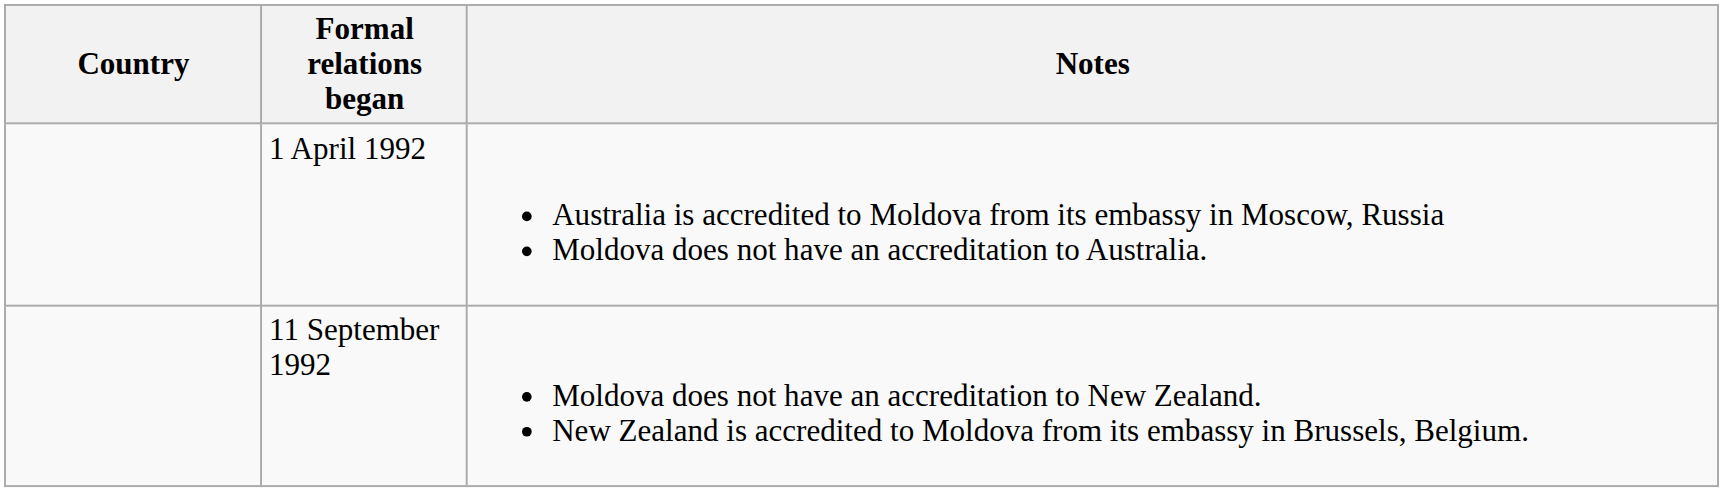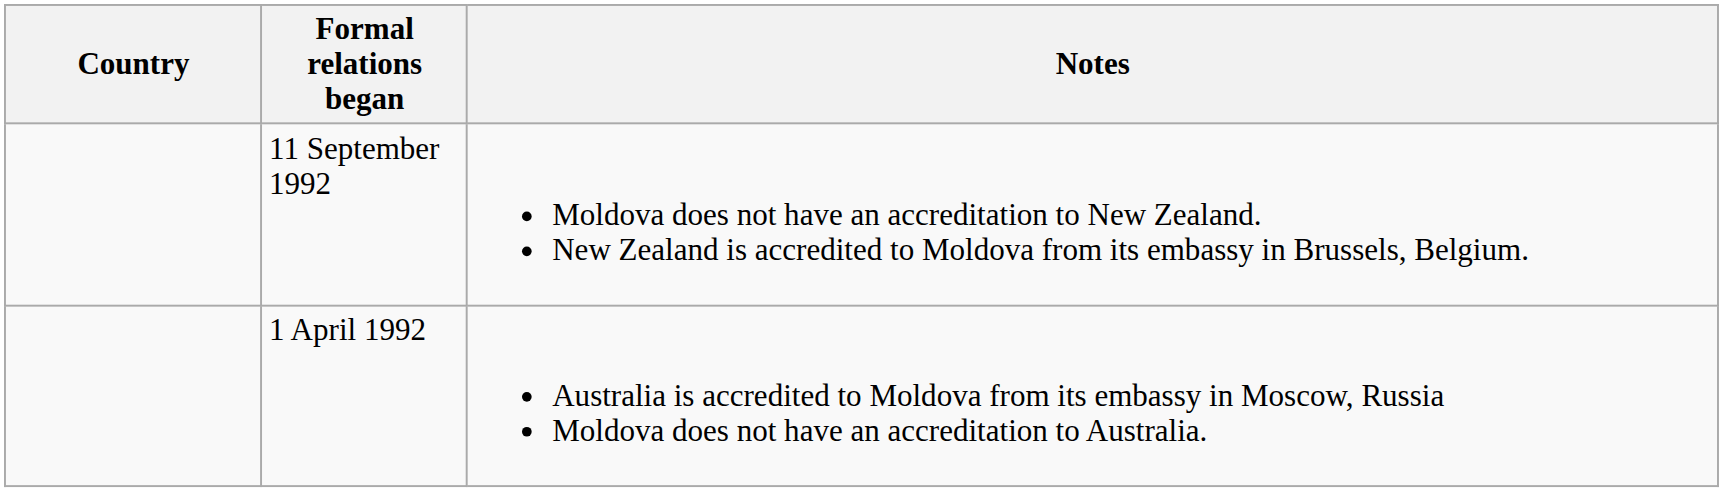 <table class="wikitable sortable" border="1" style="width:100%; margin:auto;">
 <tr>
 <th width="15%">Country</th>
 <th width="12%">Formal relations began</th>
 <th>Notes</th>
 </tr>
 <tr valign="top">
 <td></td>
+<td>11 September 1992</td>
+<td><br><ul><li>Moldova does not have an accreditation to New Zealand.</li><li>New Zealand is accredited to Moldova from its embassy in Brussels, Belgium.</li></ul></td>
+</tr>
+<tr valign="top">
+<td></td>
 <td>1 April 1992</td>
 <td><br><ul><li>Australia is accredited to Moldova from its embassy in Moscow, Russia</li><li>Moldova does not have an accreditation to Australia.</li></ul></td>
 </tr>
-<tr valign="top">
-<td></td>
-<td>11 September 1992</td>
-<td><br><ul><li>Moldova does not have an accreditation to New Zealand.</li><li>New Zealand is accredited to Moldova from its embassy in Brussels, Belgium.</li></ul></td>
-</tr>
 </table>
